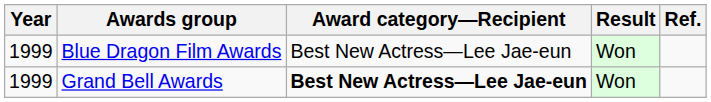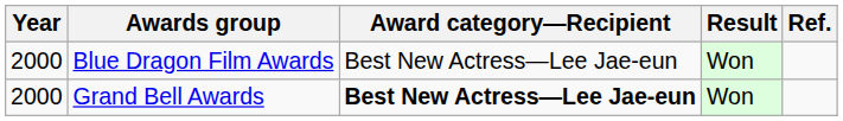 <table class="wikitable">
 <tr>
 <th>Year</th>
 <th>Awards group</th>
 <th>Award category—Recipient</th>
 <th>Result</th>
 <th>Ref.</th>
 </tr>
 <tr>
-<td>1999</td>
+<td>2000</td>
 <td><a href='#'>Blue Dragon Film Awards</a></td>
 <td>Best New Actress—Lee Jae-eun</td>
 <td style="background: #ddffdd">Won</td>
 <td></td>
 </tr>
 <tr>
-<td>1999</td>
+<td>2000</td>
 <td><a href='#'>Grand Bell Awards</a></td>
 <td><strong>Best New Actress—Lee Jae-eun</strong></td>
 <td style="background: #ddffdd">Won</td>
 <td></td>
 </tr>
 </table>
